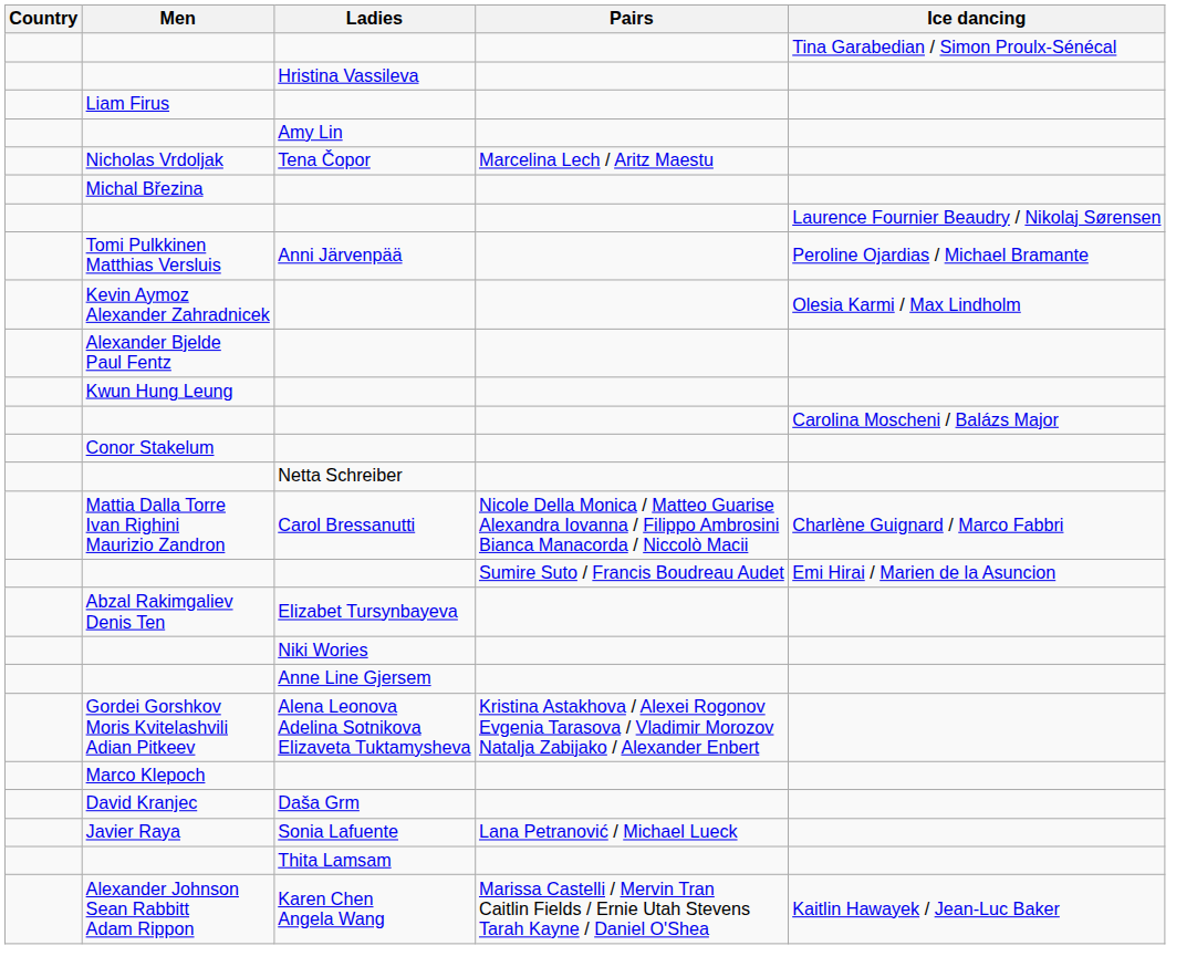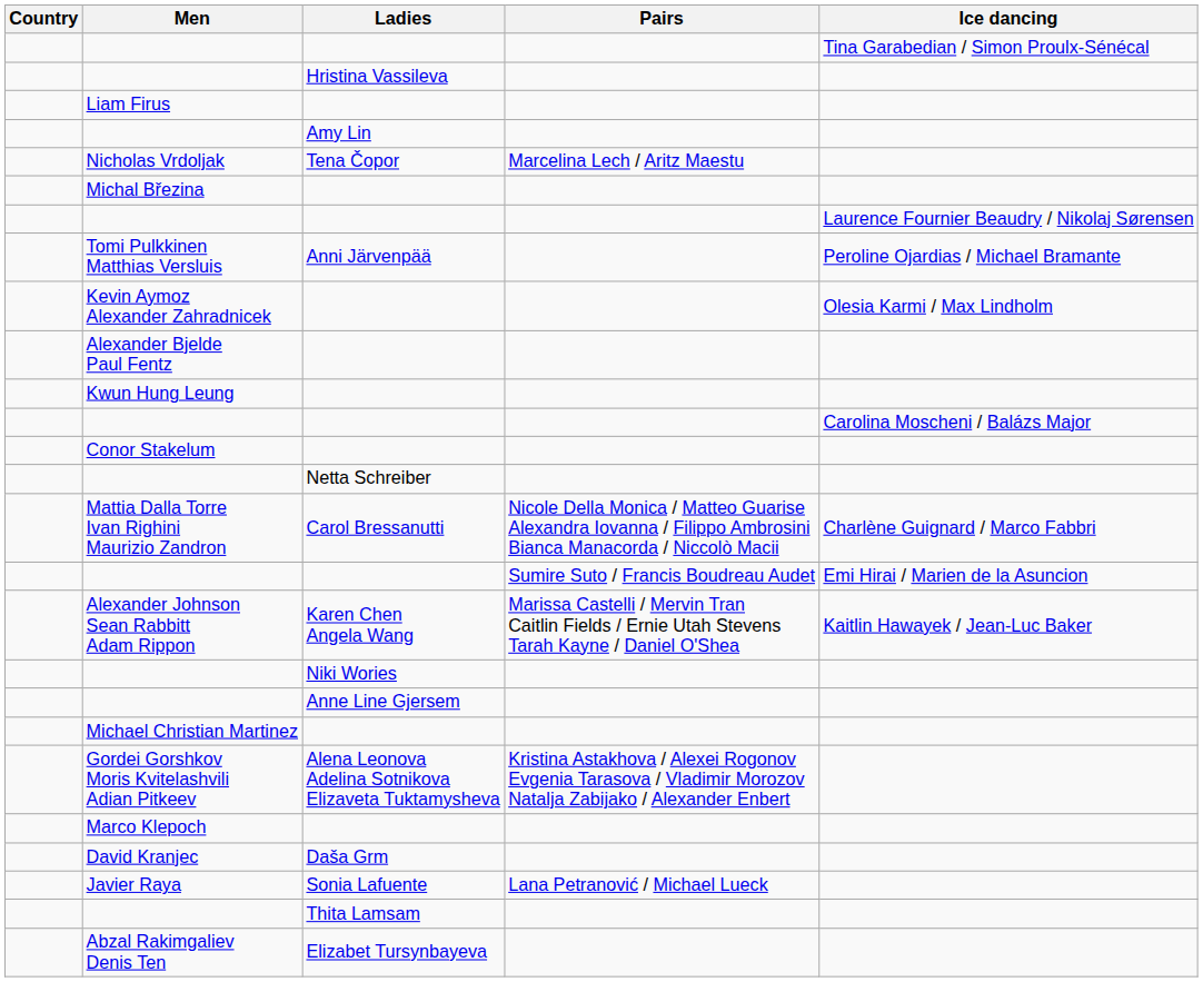 <table class="wikitable">
 <tr>
 <th>Country</th>
 <th>Men</th>
 <th>Ladies</th>
 <th>Pairs</th>
 <th>Ice dancing</th>
 </tr>
 <tr>
 <td></td>
 <td></td>
 <td></td>
 <td></td>
 <td><a href='#'>Tina Garabedian</a> / <a href='#'>Simon Proulx-Sénécal</a></td>
 </tr>
 <tr>
 <td></td>
 <td></td>
 <td><a href='#'>Hristina Vassileva</a></td>
 <td></td>
 <td></td>
 </tr>
 <tr>
 <td></td>
 <td><a href='#'>Liam Firus</a></td>
 <td></td>
 <td></td>
 <td></td>
 </tr>
 <tr>
 <td></td>
 <td></td>
 <td><a href='#'>Amy Lin</a></td>
 <td></td>
 <td></td>
 </tr>
 <tr>
 <td></td>
 <td><a href='#'>Nicholas Vrdoljak</a></td>
 <td><a href='#'>Tena Čopor</a></td>
 <td><a href='#'>Marcelina Lech</a> / <a href='#'>Aritz Maestu</a></td>
 <td></td>
 </tr>
 <tr>
 <td></td>
 <td><a href='#'>Michal Březina</a></td>
 <td></td>
 <td></td>
 <td></td>
 </tr>
 <tr>
 <td></td>
 <td></td>
 <td></td>
 <td></td>
 <td><a href='#'>Laurence Fournier Beaudry</a> / <a href='#'>Nikolaj Sørensen</a></td>
 </tr>
 <tr>
 <td></td>
 <td><a href='#'>Tomi Pulkkinen</a> <br> <a href='#'>Matthias Versluis</a></td>
 <td><a href='#'>Anni Järvenpää</a></td>
 <td></td>
 <td><a href='#'>Peroline Ojardias</a> / <a href='#'>Michael Bramante</a></td>
 </tr>
 <tr>
 <td></td>
 <td><a href='#'>Kevin Aymoz</a> <br> <a href='#'>Alexander Zahradnicek</a></td>
 <td></td>
 <td></td>
 <td><a href='#'>Olesia Karmi</a> / <a href='#'>Max Lindholm</a></td>
 </tr>
 <tr>
 <td></td>
 <td><a href='#'>Alexander Bjelde</a> <br> <a href='#'>Paul Fentz</a></td>
 <td></td>
 <td></td>
 <td></td>
 </tr>
 <tr>
 <td></td>
 <td><a href='#'>Kwun Hung Leung</a></td>
 <td></td>
 <td></td>
 <td></td>
 </tr>
 <tr>
 <td></td>
 <td></td>
 <td></td>
 <td></td>
 <td><a href='#'>Carolina Moscheni</a> / <a href='#'>Balázs Major</a></td>
 </tr>
 <tr>
 <td></td>
 <td><a href='#'>Conor Stakelum</a></td>
 <td></td>
 <td></td>
 <td></td>
 </tr>
 <tr>
 <td></td>
 <td></td>
 <td>Netta Schreiber</td>
 <td></td>
 <td></td>
 </tr>
 <tr>
 <td></td>
 <td><a href='#'>Mattia Dalla Torre</a> <br> <a href='#'>Ivan Righini</a> <br> <a href='#'>Maurizio Zandron</a></td>
 <td><a href='#'>Carol Bressanutti</a></td>
 <td><a href='#'>Nicole Della Monica</a> / <a href='#'>Matteo Guarise</a> <br> <a href='#'>Alexandra Iovanna</a> / <a href='#'>Filippo Ambrosini</a> <br> <a href='#'>Bianca Manacorda</a> / <a href='#'>Niccolò Macii</a></td>
 <td><a href='#'>Charlène Guignard</a> / <a href='#'>Marco Fabbri</a></td>
 </tr>
 <tr>
 <td></td>
 <td></td>
 <td></td>
 <td><a href='#'>Sumire Suto</a> / <a href='#'>Francis Boudreau Audet</a></td>
 <td><a href='#'>Emi Hirai</a> / <a href='#'>Marien de la Asuncion</a></td>
 </tr>
 <tr>
 <td></td>
-<td><a href='#'>Abzal Rakimgaliev</a> <br> <a href='#'>Denis Ten</a></td>
-<td><a href='#'>Elizabet Tursynbayeva</a></td>
-<td></td>
-<td></td>
+<td><a href='#'>Alexander Johnson</a> <br> <a href='#'>Sean Rabbitt</a> <br> <a href='#'>Adam Rippon</a></td>
+<td><a href='#'>Karen Chen</a> <br> <a href='#'>Angela Wang</a></td>
+<td><a href='#'>Marissa Castelli</a> / <a href='#'>Mervin Tran</a> <br> Caitlin Fields / Ernie Utah Stevens <br> <a href='#'>Tarah Kayne</a> / <a href='#'>Daniel O'Shea</a></td>
+<td><a href='#'>Kaitlin Hawayek</a> / <a href='#'>Jean-Luc Baker</a></td>
 </tr>
 <tr>
 <td></td>
 <td></td>
 <td><a href='#'>Niki Wories</a></td>
 <td></td>
 <td></td>
 </tr>
 <tr>
 <td></td>
 <td></td>
 <td><a href='#'>Anne Line Gjersem</a></td>
+<td></td>
+<td></td>
+</tr>
+<tr>
+<td></td>
+<td><a href='#'>Michael Christian Martinez</a></td>
+<td></td>
 <td></td>
 <td></td>
 </tr>
 <tr>
 <td></td>
 <td><a href='#'>Gordei Gorshkov</a> <br> <a href='#'>Moris Kvitelashvili</a> <br> <a href='#'>Adian Pitkeev</a></td>
 <td><a href='#'>Alena Leonova</a> <br> <a href='#'>Adelina Sotnikova</a> <br> <a href='#'>Elizaveta Tuktamysheva</a></td>
 <td><a href='#'>Kristina Astakhova</a> / <a href='#'>Alexei Rogonov</a> <br> <a href='#'>Evgenia Tarasova</a> / <a href='#'>Vladimir Morozov</a> <br> <a href='#'>Natalja Zabijako</a> / <a href='#'>Alexander Enbert</a></td>
 <td></td>
 </tr>
 <tr>
 <td></td>
 <td><a href='#'>Marco Klepoch</a></td>
 <td></td>
 <td></td>
 <td></td>
 </tr>
 <tr>
 <td></td>
 <td><a href='#'>David Kranjec</a></td>
 <td><a href='#'>Daša Grm</a></td>
 <td></td>
 <td></td>
 </tr>
 <tr>
 <td></td>
 <td><a href='#'>Javier Raya</a></td>
 <td><a href='#'>Sonia Lafuente</a></td>
 <td><a href='#'>Lana Petranović</a> / <a href='#'>Michael Lueck</a></td>
 <td></td>
 </tr>
 <tr>
 <td></td>
 <td></td>
 <td><a href='#'>Thita Lamsam</a></td>
 <td></td>
 <td></td>
 </tr>
 <tr>
 <td></td>
-<td><a href='#'>Alexander Johnson</a> <br> <a href='#'>Sean Rabbitt</a> <br> <a href='#'>Adam Rippon</a></td>
-<td><a href='#'>Karen Chen</a> <br> <a href='#'>Angela Wang</a></td>
-<td><a href='#'>Marissa Castelli</a> / <a href='#'>Mervin Tran</a> <br> Caitlin Fields / Ernie Utah Stevens <br> <a href='#'>Tarah Kayne</a> / <a href='#'>Daniel O'Shea</a></td>
-<td><a href='#'>Kaitlin Hawayek</a> / <a href='#'>Jean-Luc Baker</a></td>
+<td><a href='#'>Abzal Rakimgaliev</a> <br> <a href='#'>Denis Ten</a></td>
+<td><a href='#'>Elizabet Tursynbayeva</a></td>
+<td></td>
+<td></td>
 </tr>
 </table>
